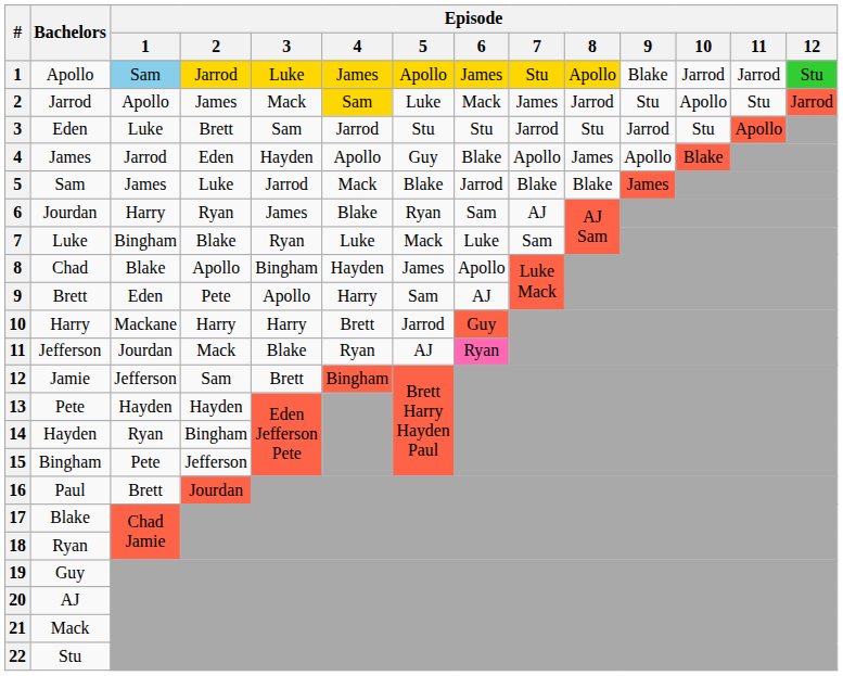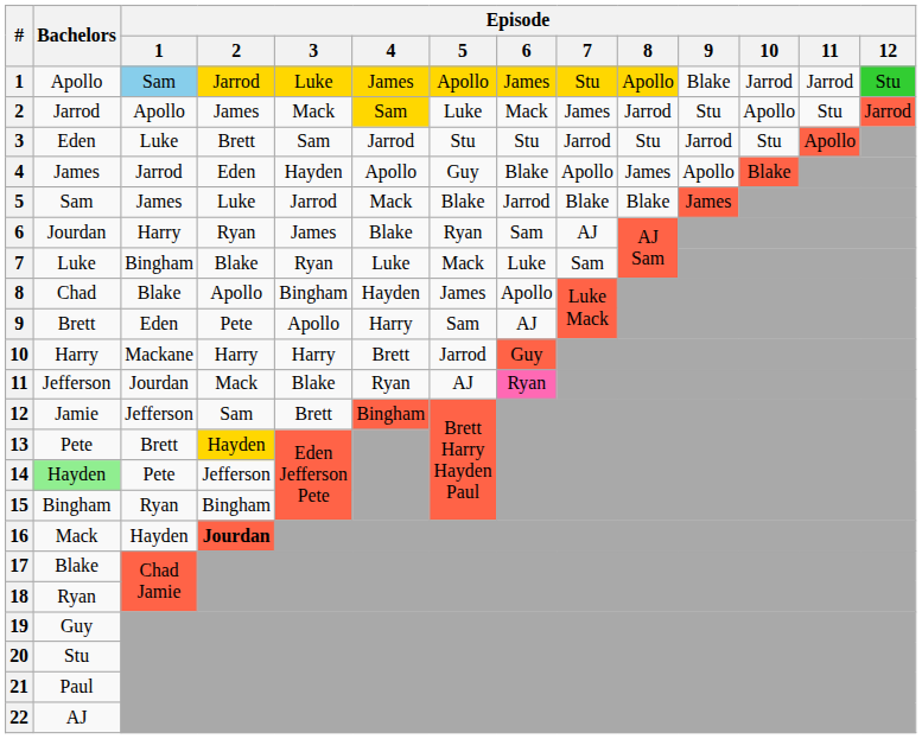 <table class="wikitable" style="text-align:center; font-size:92%">
 <tr>
 <th rowspan="2">#</th>
 <th rowspan="2">Bachelors</th>
 <th colspan=12>Episode</th>
 </tr>
 <tr>
 <th>1</th>
 <th>2</th>
 <th>3</th>
 <th>4</th>
 <th>5</th>
 <th>6</th>
 <th>7</th>
 <th>8</th>
 <th>9</th>
 <th>10</th>
 <th>11</th>
 <th>12</th>
 </tr>
 <tr>
 <th>1</th>
 <td>Apollo</td>
 <td bgcolor="skyblue">Sam</td>
 <td bgcolor="gold">Jarrod</td>
 <td bgcolor="gold">Luke</td>
 <td bgcolor="gold">James</td>
 <td bgcolor="gold">Apollo</td>
 <td bgcolor="gold">James</td>
 <td bgcolor="gold">Stu</td>
 <td bgcolor="gold">Apollo</td>
 <td>Blake</td>
 <td>Jarrod</td>
 <td>Jarrod</td>
 <td bgcolor="limegreen">Stu</td>
 </tr>
 <tr>
 <th>2</th>
 <td>Jarrod</td>
 <td>Apollo</td>
 <td>James</td>
 <td>Mack</td>
 <td bgcolor="gold">Sam</td>
 <td>Luke</td>
 <td>Mack</td>
 <td>James</td>
 <td>Jarrod</td>
 <td>Stu</td>
 <td>Apollo</td>
 <td>Stu</td>
 <td bgcolor="tomato">Jarrod</td>
 </tr>
 <tr>
 <th>3</th>
 <td>Eden</td>
 <td>Luke</td>
 <td>Brett</td>
 <td>Sam</td>
 <td>Jarrod</td>
 <td>Stu</td>
 <td>Stu</td>
 <td>Jarrod</td>
 <td>Stu</td>
 <td>Jarrod</td>
 <td>Stu</td>
 <td bgcolor="tomato">Apollo</td>
 <td colspan= "20"  bgcolor="A9A9A9"></td>
 </tr>
 <tr>
 <th>4</th>
 <td>James</td>
 <td>Jarrod</td>
 <td>Eden</td>
 <td>Hayden</td>
 <td>Apollo</td>
 <td>Guy</td>
 <td>Blake</td>
 <td>Apollo</td>
 <td>James</td>
 <td>Apollo</td>
 <td bgcolor="tomato">Blake</td>
 <td colspan= "20"  bgcolor="A9A9A9"></td>
 </tr>
 <tr>
 <th>5</th>
 <td>Sam</td>
 <td>James</td>
 <td>Luke</td>
 <td>Jarrod</td>
 <td>Mack</td>
 <td>Blake</td>
 <td>Jarrod</td>
 <td>Blake</td>
 <td>Blake</td>
 <td bgcolor="tomato">James</td>
 <td colspan= "20"  bgcolor="A9A9A9"></td>
 </tr>
 <tr>
 <th>6</th>
 <td>Jourdan</td>
 <td>Harry</td>
 <td>Ryan</td>
 <td>James</td>
 <td>Blake</td>
 <td>Ryan</td>
 <td>Sam</td>
 <td>AJ</td>
 <td bgcolor="tomato" rowspan="2">AJ<br>Sam</td>
 <td colspan= "20"  bgcolor="A9A9A9"></td>
 </tr>
 <tr>
 <th>7</th>
 <td>Luke</td>
 <td>Bingham</td>
 <td>Blake</td>
 <td>Ryan</td>
 <td>Luke</td>
 <td>Mack</td>
 <td>Luke</td>
 <td>Sam</td>
 <td colspan= "20"  bgcolor="A9A9A9"></td>
 </tr>
 <tr>
 <th>8</th>
 <td>Chad</td>
 <td>Blake</td>
 <td>Apollo</td>
 <td>Bingham</td>
 <td>Hayden</td>
 <td>James</td>
 <td>Apollo</td>
 <td bgcolor="tomato" rowspan="2">Luke<br>Mack</td>
 <td colspan= "20" rowspan="2" bgcolor="A9A9A9"></td>
 </tr>
 <tr>
 <th>9</th>
 <td>Brett</td>
 <td>Eden</td>
 <td>Pete</td>
 <td>Apollo</td>
 <td>Harry</td>
 <td>Sam</td>
 <td>AJ</td>
 </tr>
 <tr>
 <th>10</th>
 <td>Harry</td>
 <td>Mackane</td>
 <td>Harry</td>
 <td>Harry</td>
 <td>Brett</td>
 <td>Jarrod</td>
 <td bgcolor="tomato">Guy</td>
 <td colspan= "20"  bgcolor="A9A9A9"></td>
 </tr>
 <tr>
 <th>11</th>
 <td>Jefferson</td>
 <td>Jourdan</td>
 <td>Mack</td>
 <td>Blake</td>
 <td>Ryan</td>
 <td>AJ</td>
 <td bgcolor="hotpink">Ryan</td>
 <td colspan= "20"  bgcolor="A9A9A9"></td>
 </tr>
 <tr>
 <th>12</th>
 <td>Jamie</td>
 <td>Jefferson</td>
 <td>Sam</td>
 <td>Brett</td>
 <td bgcolor="tomato">Bingham</td>
 <td bgcolor="tomato" rowspan="4">Brett<br>Harry<br>Hayden<br>Paul</td>
 <td colspan= "20" rowspan="4" bgcolor="A9A9A9"></td>
 </tr>
 <tr>
 <th>13</th>
 <td>Pete</td>
-<td>Hayden</td>
-<td>Hayden</td>
+<td>Brett</td>
+<td style="background: gold;">Hayden</td>
 <td bgcolor="tomato" rowspan="3">Eden<br>Jefferson<br>Pete</td>
 <td bgcolor="darkgray" rowspan=3></td>
 </tr>
 <tr>
 <th>14</th>
-<td>Hayden</td>
+<td style="background: lightgreen;">Hayden</td>
+<td>Pete</td>
+<td>Jefferson</td>
+</tr>
+<tr>
+<th>15</th>
+<td>Bingham</td>
 <td>Ryan</td>
 <td>Bingham</td>
 </tr>
 <tr>
-<th>15</th>
-<td>Bingham</td>
-<td>Pete</td>
-<td>Jefferson</td>
-</tr>
-<tr>
 <th>16</th>
-<td>Paul</td>
-<td>Brett</td>
-<td bgcolor="tomato">Jourdan</td>
+<td>Mack</td>
+<td>Hayden</td>
+<td bgcolor="tomato"><strong>Jourdan</strong></td>
 <td colspan= "20"  bgcolor="A9A9A9"></td>
 </tr>
 <tr>
 <th>17</th>
 <td>Blake</td>
 <td bgcolor="tomato" rowspan="2">Chad<br>Jamie</td>
 <td colspan= "20"  rowspan="2" bgcolor="A9A9A9"></td>
 </tr>
 <tr>
 <th>18</th>
 <td>Ryan</td>
 </tr>
 <tr>
 <th>19</th>
 <td>Guy</td>
 <td bgcolor="darkgray" colspan="20" rowspan="4"></td>
 </tr>
 <tr>
 <th>20</th>
-<td>AJ</td>
+<td>Stu</td>
 </tr>
 <tr>
 <th>21</th>
-<td>Mack</td>
+<td>Paul</td>
 </tr>
 <tr>
 <th>22</th>
-<td>Stu</td>
+<td>AJ</td>
 </tr>
 </table>
